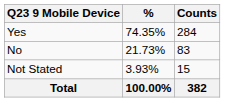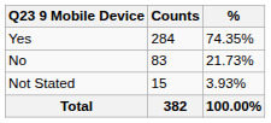 <table class="wikitable sortable">
 <tr>
 <th>Q23 9 Mobile Device</th>
+<th>Counts</th>
 <th>%</th>
-<th>Counts</th>
 </tr>
 <tr>
 <td>Yes</td>
+<td>284</td>
 <td>74.35%</td>
-<td>284</td>
 </tr>
 <tr>
 <td>No</td>
+<td>83</td>
 <td>21.73%</td>
-<td>83</td>
 </tr>
 <tr>
 <td>Not Stated</td>
+<td>15</td>
 <td>3.93%</td>
-<td>15</td>
 </tr>
 <tr>
 <th>Total</th>
+<th>382</th>
 <th>100.00%</th>
-<th>382</th>
 </tr>
 </table>
